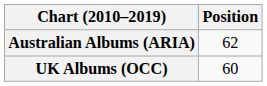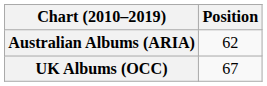 <table class="wikitable sortable plainrowheaders" style="text-align:center">
 <tr>
 <th scope="col">Chart (2010–2019)</th>
 <th scope="col">Position</th>
 </tr>
 <tr>
 <th scope="row">Australian Albums (ARIA)</th>
 <td>62</td>
 </tr>
 <tr>
 <th scope="row">UK Albums (OCC)</th>
-<td>60</td>
+<td>67</td>
 </tr>
 </table>
